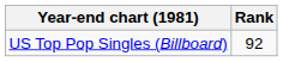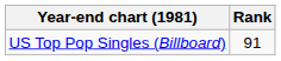 <table class="wikitable">
 <tr>
 <th>Year-end chart (1981)</th>
 <th>Rank</th>
 </tr>
 <tr>
 <td><a href='#'>US Top Pop Singles (<em>Billboard</em>)</a></td>
-<td align="center">92</td>
+<td align="center">91</td>
 </tr>
 </table>
